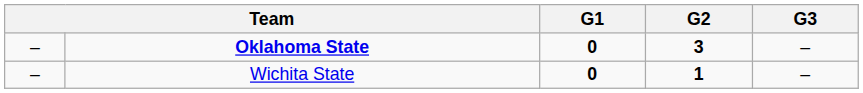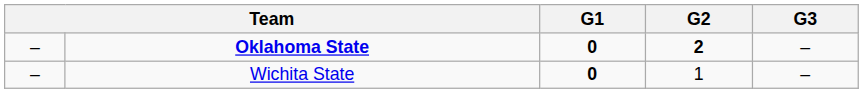 <table class="wikitable" style="font-size:90%; width: 55%; text-align: center">
 <tr>
 <th colspan=2>Team</th>
 <th>G1</th>
 <th>G2</th>
 <th>G3</th>
 </tr>
 <tr>
 <td>–</td>
 <td><strong><a href='#'>Oklahoma State</a></strong></td>
 <td><strong>0</strong></td>
-<td><strong>3</strong></td>
+<td><strong>2</strong></td>
 <td>–</td>
 </tr>
 <tr>
 <td>–</td>
 <td><a href='#'>Wichita State</a></td>
 <td><strong>0</strong></td>
-<td><strong>1</strong></td>
+<td>1</td>
 <td>–</td>
 </tr>
 </table>
